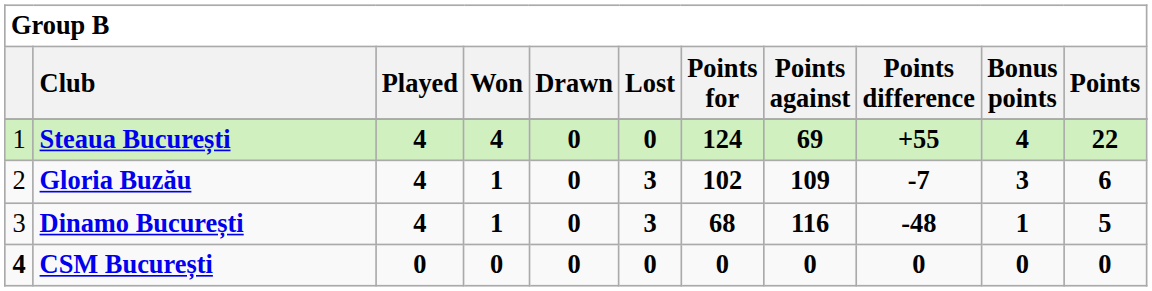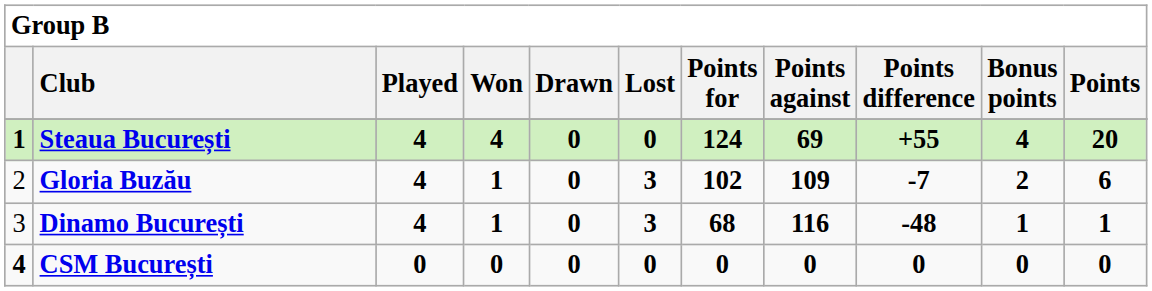 <table class="wikitable" style="float:left; margin-right:15px; text-align: centre;">
 <tr>
 <td colspan="11" bgcolor="#ffffff" cellpadding="0" cellspacing="0"><strong>Group B</strong></td>
 </tr>
 <tr>
 <th bgcolor="#efefef" width="10"></th>
 <th bgcolor="#efefef" style="text-align:left" width="200">Club</th>
 <th bgcolor="#efefef" width="20">Played</th>
 <th bgcolor="#efefef" width="20">Won</th>
 <th bgcolor="#efefef" width="20">Drawn</th>
 <th bgcolor="#efefef" width="20">Lost</th>
 <th bgcolor="#efefef" width="20">Points for</th>
 <th bgcolor="#efefef" width="20">Points against</th>
 <th bgcolor="#efefef" width="20">Points difference</th>
 <th bgcolor="#efefef" width="20">Bonus points</th>
 <th bgcolor="#efefef" width="20">Points</th>
 </tr>
 <tr bgcolor=#d0f0c0 align=center>
 </tr>
 <tr bgcolor=#d0f0c0 align=center>
-<td>1</td>
+<td><strong>1</strong></td>
 <td align=left><strong><a href='#'>Steaua București</a></strong></td>
 <td><strong>4</strong></td>
 <td><strong>4</strong></td>
 <td><strong>0</strong></td>
 <td><strong>0</strong></td>
 <td><strong>124</strong></td>
 <td><strong>69</strong></td>
 <td><strong>+55</strong></td>
 <td><strong>4</strong></td>
-<td><strong>22</strong></td>
+<td><strong>20</strong></td>
 </tr>
 <tr align=center>
 <td>2</td>
 <td align=left><strong><a href='#'>Gloria Buzău</a></strong></td>
 <td><strong>4</strong></td>
 <td><strong>1</strong></td>
 <td><strong>0</strong></td>
 <td><strong>3</strong></td>
 <td><strong>102</strong></td>
 <td><strong>109</strong></td>
 <td><strong>-7</strong></td>
-<td><strong>3</strong></td>
+<td><strong>2</strong></td>
 <td><strong>6</strong></td>
 </tr>
 <tr align=center>
 <td>3</td>
 <td align=left><strong><a href='#'>Dinamo București</a> </strong></td>
 <td><strong>4</strong></td>
 <td><strong>1</strong></td>
 <td><strong>0</strong></td>
 <td><strong>3</strong></td>
 <td><strong>68</strong></td>
 <td><strong>116</strong></td>
 <td><strong>-48</strong></td>
 <td><strong>1</strong></td>
-<td><strong>5</strong></td>
+<td><strong>1</strong></td>
 </tr>
 <tr align=center>
 <td><strong>4</strong></td>
 <td align=left><strong><a href='#'>CSM București</a></strong></td>
 <td><strong>0</strong></td>
 <td><strong>0</strong></td>
 <td><strong>0</strong></td>
 <td><strong>0</strong></td>
 <td><strong>0</strong></td>
 <td><strong>0</strong></td>
 <td><strong>0</strong></td>
 <td><strong>0</strong></td>
 <td><strong>0</strong></td>
 </tr>
 </table>
